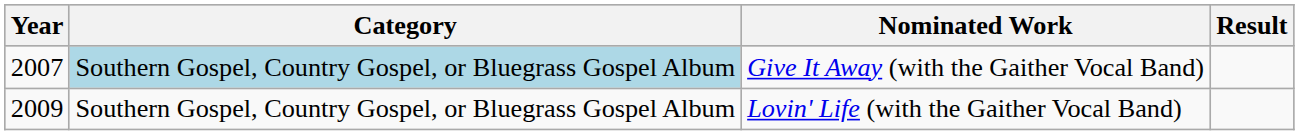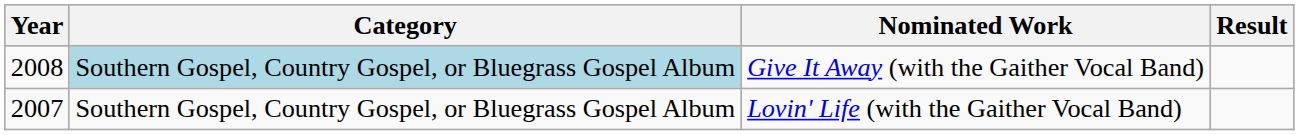 <table class="wikitable">
 <tr>
 <th>Year</th>
 <th>Category</th>
 <th>Nominated Work</th>
 <th>Result</th>
 </tr>
 <tr>
-<td>2007</td>
+<td>2008</td>
 <td style="background: lightblue;">Southern Gospel, Country Gospel, or Bluegrass Gospel Album</td>
 <td><em><a href='#'>Give It Away</a></em> (with the Gaither Vocal Band)</td>
 <td></td>
 </tr>
 <tr>
-<td>2009</td>
+<td>2007</td>
 <td>Southern Gospel, Country Gospel, or Bluegrass Gospel Album</td>
 <td><em><a href='#'>Lovin' Life</a></em> (with the Gaither Vocal Band)</td>
 <td></td>
 </tr>
 </table>
